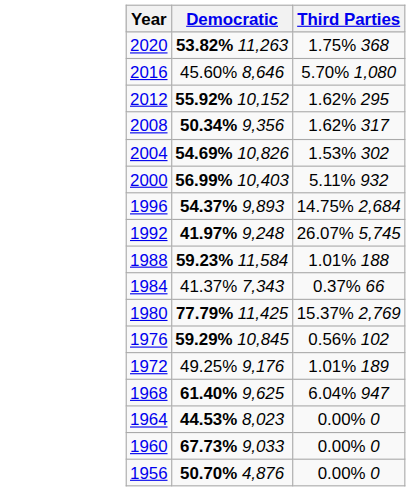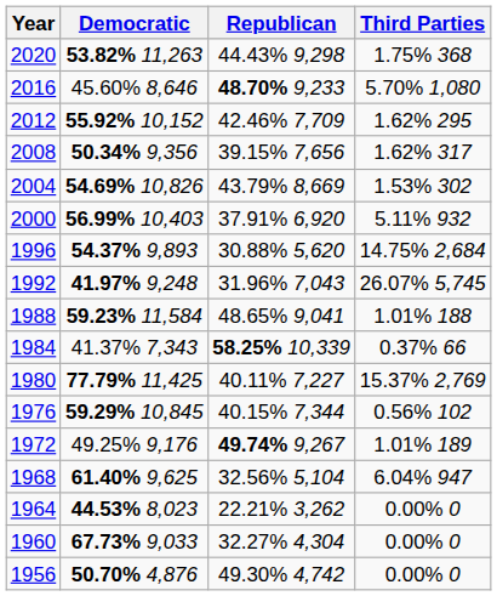 <table class="wikitable"  style="float:right; margin:1em; font-size:95%;">
 <tr style="background:lightgrey;">
 <th>Year</th>
 <th><a href='#'>Democratic</a></th>
+<th><a href='#'>Republican</a></th>
 <th><a href='#'>Third Parties</a></th>
 </tr>
 <tr>
 <td align="center" ><a href='#'>2020</a></td>
 <td align="center" ><strong>53.82%</strong> <em>11,263</em></td>
+<td align="center" >44.43% <em>9,298</em></td>
 <td align="center" >1.75% <em>368</em></td>
 </tr>
 <tr>
 <td align="center" ><a href='#'>2016</a></td>
 <td align="center" >45.60% <em>8,646</em></td>
+<td align="center" ><strong>48.70%</strong> <em>9,233</em></td>
 <td align="center" >5.70% <em>1,080</em></td>
 </tr>
 <tr>
 <td align="center" ><a href='#'>2012</a></td>
 <td align="center" ><strong>55.92%</strong> <em>10,152</em></td>
+<td align="center" >42.46% <em>7,709</em></td>
 <td align="center" >1.62% <em>295</em></td>
 </tr>
 <tr>
 <td align="center" ><a href='#'>2008</a></td>
 <td align="center" ><strong>50.34%</strong> <em>9,356</em></td>
+<td align="center" >39.15% <em>7,656</em></td>
 <td align="center" >1.62% <em>317</em></td>
 </tr>
 <tr>
 <td align="center" ><a href='#'>2004</a></td>
 <td align="center" ><strong>54.69%</strong> <em>10,826</em></td>
+<td align="center" >43.79% <em>8,669</em></td>
 <td align="center" >1.53% <em>302</em></td>
 </tr>
 <tr>
 <td align="center" ><a href='#'>2000</a></td>
 <td align="center" ><strong>56.99%</strong> <em>10,403</em></td>
+<td align="center" >37.91% <em>6,920</em></td>
 <td align="center" >5.11% <em>932</em></td>
 </tr>
 <tr>
 <td align="center" ><a href='#'>1996</a></td>
 <td align="center" ><strong>54.37%</strong> <em>9,893</em></td>
+<td align="center" >30.88% <em>5,620</em></td>
 <td align="center" >14.75% <em>2,684</em></td>
 </tr>
 <tr>
 <td align="center" ><a href='#'>1992</a></td>
 <td align="center" ><strong>41.97%</strong> <em>9,248</em></td>
+<td align="center" >31.96% <em>7,043</em></td>
 <td align="center" >26.07% <em>5,745</em></td>
 </tr>
 <tr>
 <td align="center" ><a href='#'>1988</a></td>
 <td align="center" ><strong>59.23%</strong> <em>11,584</em></td>
+<td align="center" >48.65% <em>9,041</em></td>
 <td align="center" >1.01% <em>188</em></td>
 </tr>
 <tr>
 <td align="center" ><a href='#'>1984</a></td>
 <td align="center" >41.37% <em>7,343</em></td>
+<td align="center" ><strong>58.25%</strong> <em>10,339</em></td>
 <td align="center" >0.37% <em>66</em></td>
 </tr>
 <tr>
 <td align="center" ><a href='#'>1980</a></td>
 <td align="center" ><strong>77.79%</strong> <em>11,425</em></td>
+<td align="center" >40.11% <em>7,227</em></td>
 <td align="center" >15.37% <em>2,769</em></td>
 </tr>
 <tr>
 <td align="center" ><a href='#'>1976</a></td>
 <td align="center" ><strong>59.29%</strong> <em>10,845</em></td>
+<td align="center" >40.15% <em>7,344</em></td>
 <td align="center" >0.56% <em>102</em></td>
 </tr>
 <tr>
 <td align="center" ><a href='#'>1972</a></td>
 <td align="center" >49.25% <em>9,176</em></td>
+<td align="center" ><strong>49.74%</strong> <em>9,267</em></td>
 <td align="center" >1.01% <em>189</em></td>
 </tr>
 <tr>
 <td align="center" ><a href='#'>1968</a></td>
 <td align="center" ><strong>61.40%</strong> <em>9,625</em></td>
+<td align="center" >32.56% <em>5,104</em></td>
 <td align="center" >6.04% <em>947</em></td>
 </tr>
 <tr>
 <td align="center" ><a href='#'>1964</a></td>
 <td align="center" ><strong>44.53%</strong> <em>8,023</em></td>
+<td align="center" >22.21% <em>3,262</em></td>
 <td align="center" >0.00% <em>0</em></td>
 </tr>
 <tr>
 <td align="center" ><a href='#'>1960</a></td>
 <td align="center" ><strong>67.73%</strong> <em>9,033</em></td>
+<td align="center" >32.27% <em>4,304</em></td>
 <td align="center" >0.00% <em>0</em></td>
 </tr>
 <tr>
 <td align="center" ><a href='#'>1956</a></td>
 <td align="center" ><strong>50.70%</strong> <em>4,876</em></td>
+<td align="center" >49.30% <em>4,742</em></td>
 <td align="center" >0.00% <em>0</em></td>
 </tr>
 </table>
